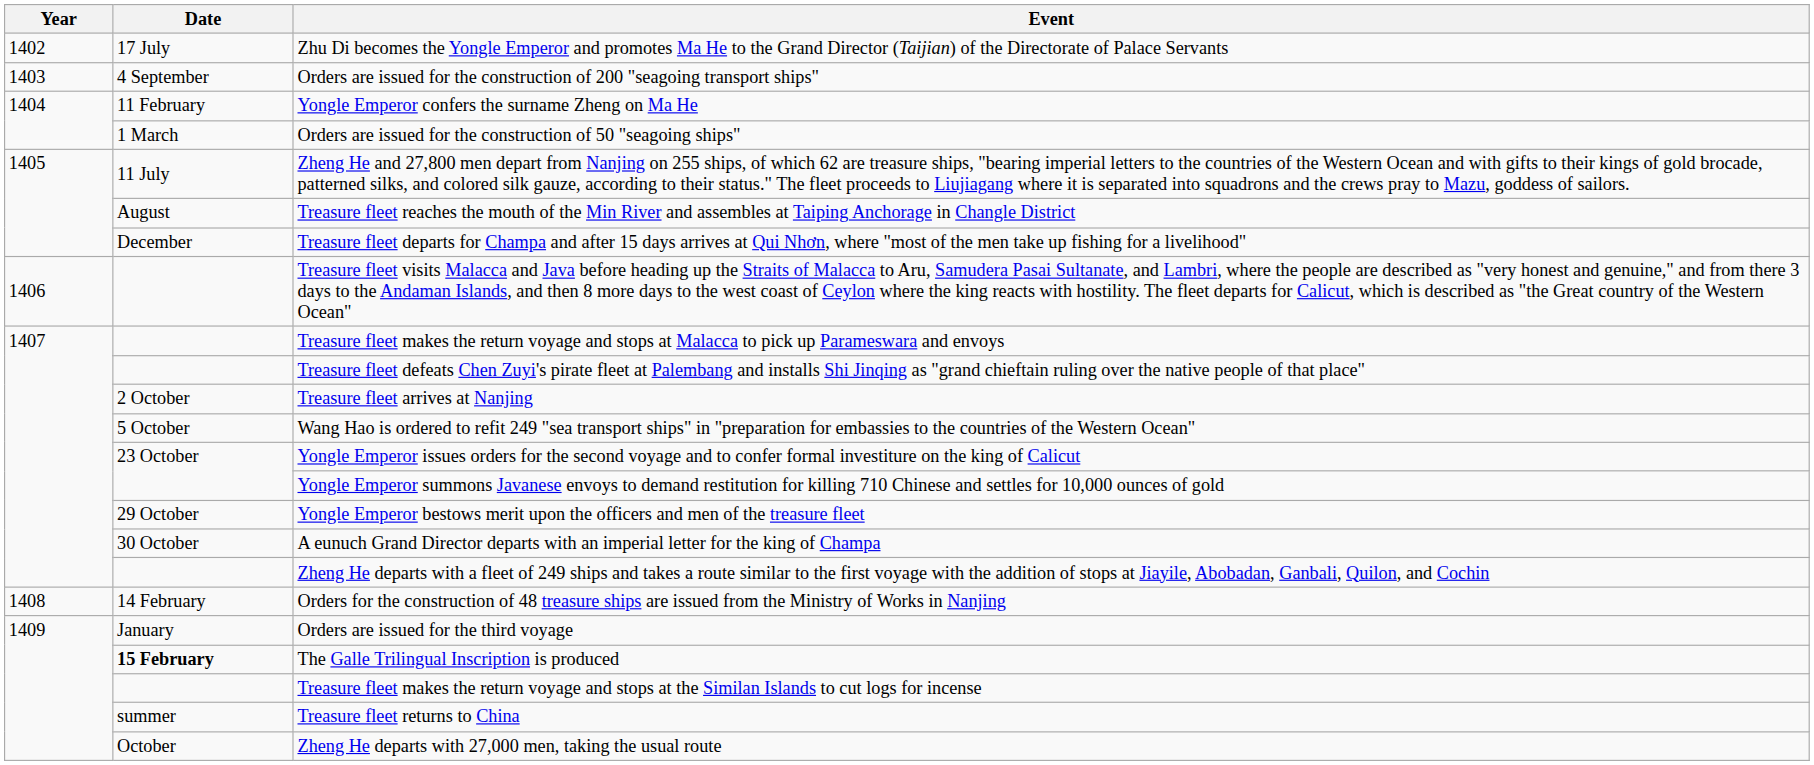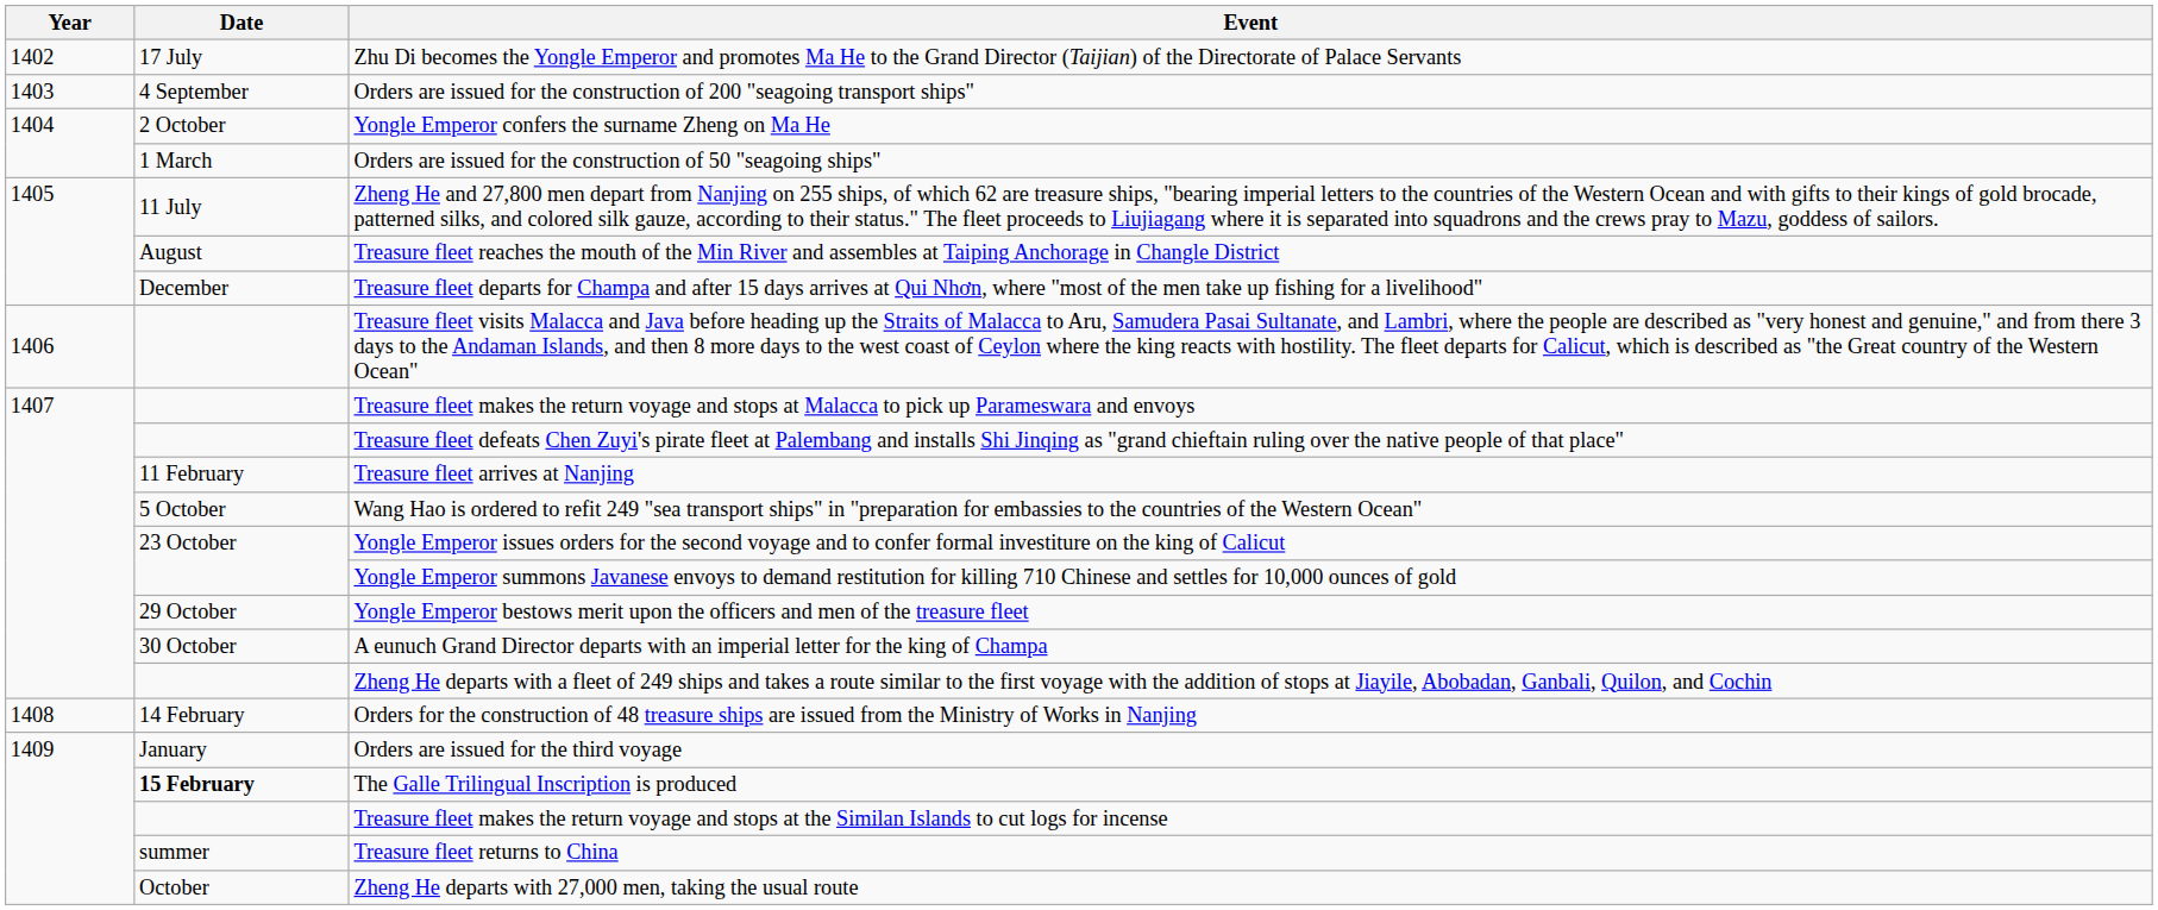 <table class="wikitable" width="100%">
 <tr>
 <th style="width:6%">Year</th>
 <th style="width:10%">Date</th>
 <th>Event</th>
 </tr>
 <tr>
 <td>1402</td>
 <td>17 July</td>
 <td>Zhu Di becomes the <a href='#'>Yongle Emperor</a> and promotes <a href='#'>Ma He</a> to the Grand Director (<em>Taijian</em>) of the Directorate of Palace Servants</td>
 </tr>
 <tr>
 <td>1403</td>
 <td>4 September</td>
 <td>Orders are issued for the construction of 200 "seagoing transport ships"</td>
 </tr>
 <tr>
 <td rowspan="2" valign="top">1404</td>
-<td>11 February</td>
+<td>2 October</td>
 <td><a href='#'>Yongle Emperor</a> confers the surname Zheng on <a href='#'>Ma He</a></td>
 </tr>
 <tr>
 <td>1 March</td>
 <td>Orders are issued for the construction of 50 "seagoing ships"</td>
 </tr>
 <tr>
 <td rowspan="3" valign="top">1405</td>
 <td>11 July</td>
 <td><a href='#'>Zheng He</a> and 27,800 men depart from <a href='#'>Nanjing</a> on 255 ships, of which 62 are treasure ships, "bearing imperial letters to the countries of the Western Ocean and with gifts to their kings of gold brocade, patterned silks, and colored silk gauze, according to their status." The fleet proceeds to <a href='#'>Liujiagang</a> where it is separated into squadrons and the crews pray to <a href='#'>Mazu</a>, goddess of sailors.</td>
 </tr>
 <tr>
 <td>August</td>
 <td><a href='#'>Treasure fleet</a> reaches the mouth of the <a href='#'>Min River</a> and assembles at <a href='#'>Taiping Anchorage</a> in <a href='#'>Changle District</a></td>
 </tr>
 <tr>
 <td>December</td>
 <td><a href='#'>Treasure fleet</a> departs for <a href='#'>Champa</a> and after 15 days arrives at <a href='#'>Qui Nhơn</a>, where "most of the men take up fishing for a livelihood"</td>
 </tr>
 <tr>
 <td>1406</td>
 <td></td>
 <td><a href='#'>Treasure fleet</a> visits <a href='#'>Malacca</a> and <a href='#'>Java</a> before heading up the <a href='#'>Straits of Malacca</a> to Aru, <a href='#'>Samudera Pasai Sultanate</a>, and <a href='#'>Lambri</a>, where the people are described as "very honest and genuine," and from there 3 days to the <a href='#'>Andaman Islands</a>, and then 8 more days to the west coast of <a href='#'>Ceylon</a> where the king reacts with hostility. The fleet departs for <a href='#'>Calicut</a>, which is described as "the Great country of the Western Ocean"</td>
 </tr>
 <tr>
 <td rowspan="9" valign="top">1407</td>
 <td></td>
 <td><a href='#'>Treasure fleet</a> makes the return voyage and stops at <a href='#'>Malacca</a> to pick up <a href='#'>Parameswara</a> and envoys</td>
 </tr>
 <tr>
 <td></td>
 <td><a href='#'>Treasure fleet</a> defeats <a href='#'>Chen Zuyi</a>'s pirate fleet at <a href='#'>Palembang</a> and installs <a href='#'>Shi Jinqing</a> as "grand chieftain ruling over the native people of that place"</td>
 </tr>
 <tr>
-<td>2 October</td>
+<td>11 February</td>
 <td><a href='#'>Treasure fleet</a> arrives at <a href='#'>Nanjing</a></td>
 </tr>
 <tr>
 <td>5 October</td>
 <td>Wang Hao is ordered to refit 249 "sea transport ships" in "preparation for embassies to the countries of the Western Ocean"</td>
 </tr>
 <tr>
 <td rowspan="2" valign="top">23 October</td>
 <td><a href='#'>Yongle Emperor</a> issues orders for the second voyage and to confer formal investiture on the king of <a href='#'>Calicut</a></td>
 </tr>
 <tr>
 <td><a href='#'>Yongle Emperor</a> summons <a href='#'>Javanese</a> envoys to demand restitution for killing 710 Chinese and settles for 10,000 ounces of gold</td>
 </tr>
 <tr>
 <td>29 October</td>
 <td><a href='#'>Yongle Emperor</a> bestows merit upon the officers and men of the <a href='#'>treasure fleet</a></td>
 </tr>
 <tr>
 <td>30 October</td>
 <td>A eunuch Grand Director departs with an imperial letter for the king of <a href='#'>Champa</a></td>
 </tr>
 <tr>
 <td></td>
 <td><a href='#'>Zheng He</a> departs with a fleet of 249 ships and takes a route similar to the first voyage with the addition of stops at <a href='#'>Jiayile</a>, <a href='#'>Abobadan</a>, <a href='#'>Ganbali</a>, <a href='#'>Quilon</a>, and <a href='#'>Cochin</a></td>
 </tr>
 <tr>
 <td>1408</td>
 <td>14 February</td>
 <td>Orders for the construction of 48 <a href='#'>treasure ships</a> are issued from the Ministry of Works in <a href='#'>Nanjing</a></td>
 </tr>
 <tr>
 <td rowspan="5" valign="top">1409</td>
 <td>January</td>
 <td>Orders are issued for the third voyage</td>
 </tr>
 <tr>
 <td><strong>15 February</strong></td>
 <td>The <a href='#'>Galle Trilingual Inscription</a> is produced</td>
 </tr>
 <tr>
 <td></td>
 <td><a href='#'>Treasure fleet</a> makes the return voyage and stops at the <a href='#'>Similan Islands</a> to cut logs for incense</td>
 </tr>
 <tr>
 <td>summer</td>
 <td><a href='#'>Treasure fleet</a> returns to <a href='#'>China</a></td>
 </tr>
 <tr>
 <td>October</td>
 <td><a href='#'>Zheng He</a> departs with 27,000 men, taking the usual route</td>
 </tr>
 </table>
